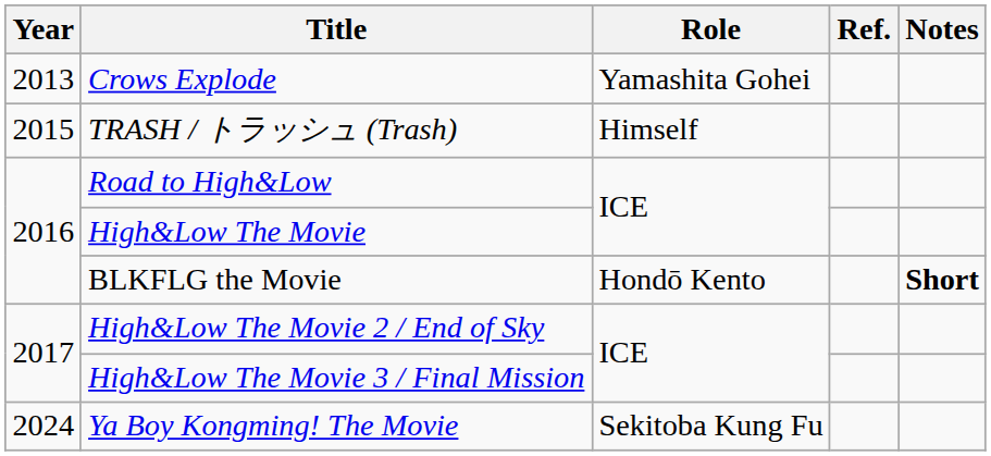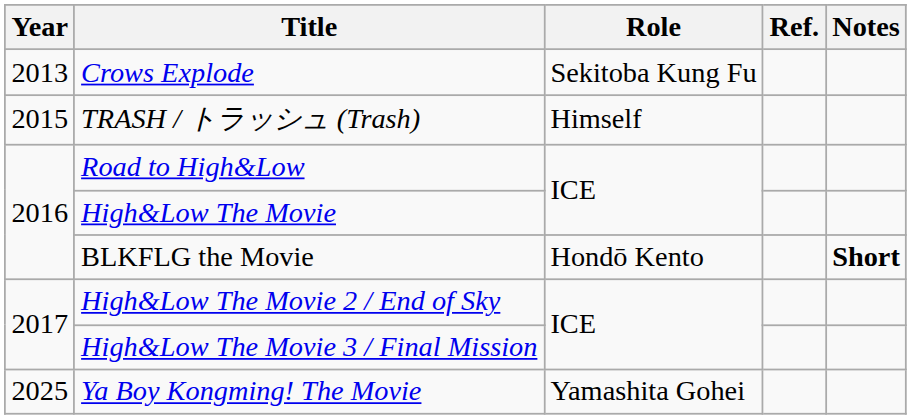 <table class="wikitable">
 <tr>
 <th>Year</th>
 <th>Title</th>
 <th>Role</th>
 <th>Ref.</th>
 <th>Notes</th>
 </tr>
 <tr>
 <td>2013</td>
 <td><em><a href='#'>Crows Explode</a></em></td>
-<td>Yamashita Gohei</td>
+<td>Sekitoba Kung Fu</td>
 <td></td>
 <td></td>
 </tr>
 <tr>
 <td>2015</td>
 <td><em>TRASH / トラッシュ (Trash)</em></td>
 <td>Himself</td>
 <td></td>
 <td></td>
 </tr>
 <tr>
 <td rowspan="3">2016</td>
 <td><a href='#'><em>Road to High&Low</em></a></td>
 <td rowspan="2">ICE</td>
 <td></td>
 <td></td>
 </tr>
 <tr>
 <td><em><a href='#'>High&Low The Movie</a></em></td>
 <td></td>
 <td></td>
 </tr>
 <tr>
 <td>BLKFLG the Movie</td>
 <td>Hondō Kento</td>
 <td></td>
 <td><strong>Short</strong></td>
 </tr>
 <tr>
 <td rowspan="2">2017</td>
 <td><em><a href='#'>High&Low The Movie 2 / End of Sky</a></em></td>
 <td rowspan="2">ICE</td>
 <td></td>
 <td></td>
 </tr>
 <tr>
 <td><em><a href='#'>High&Low The Movie 3 / Final Mission</a></em></td>
 <td></td>
 <td></td>
 </tr>
 <tr>
-<td>2024</td>
+<td>2025</td>
 <td><em><a href='#'>Ya Boy Kongming! The Movie</a></em></td>
-<td>Sekitoba Kung Fu</td>
+<td>Yamashita Gohei</td>
 <td></td>
 <td></td>
 </tr>
 </table>
